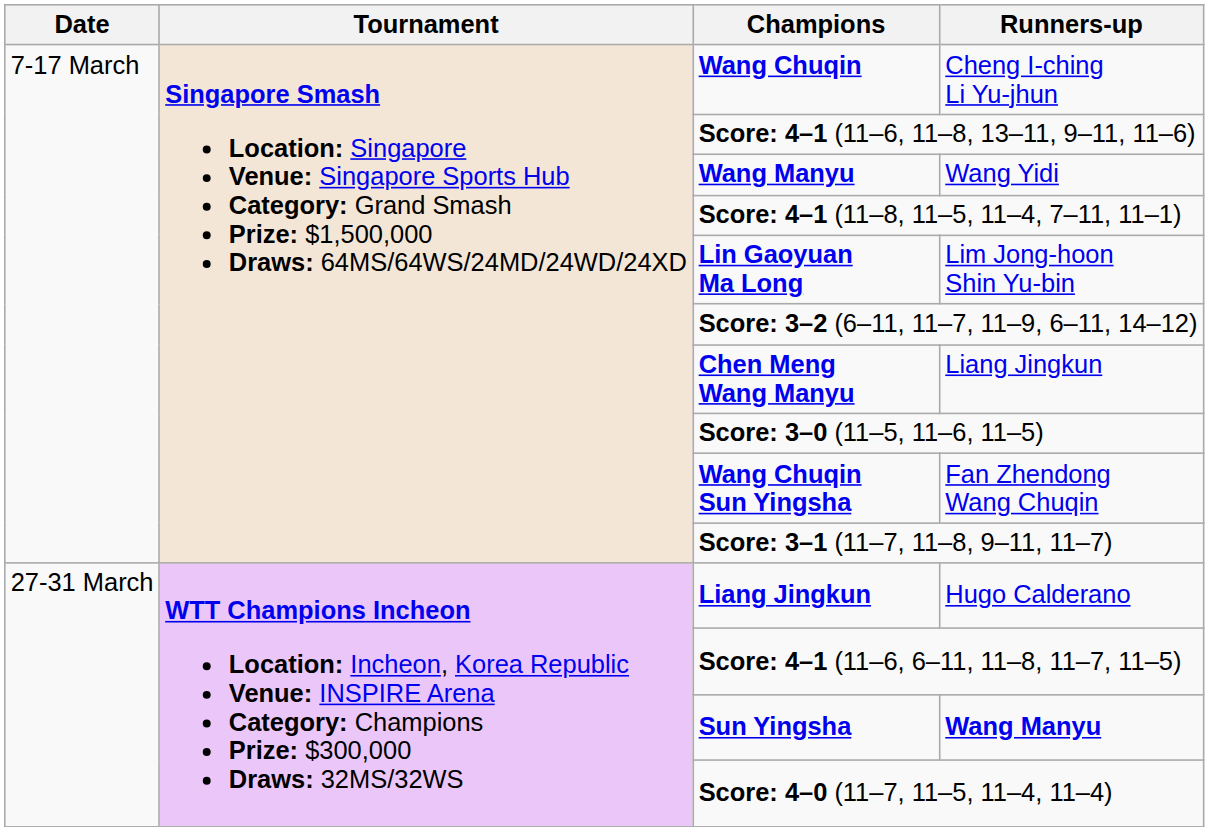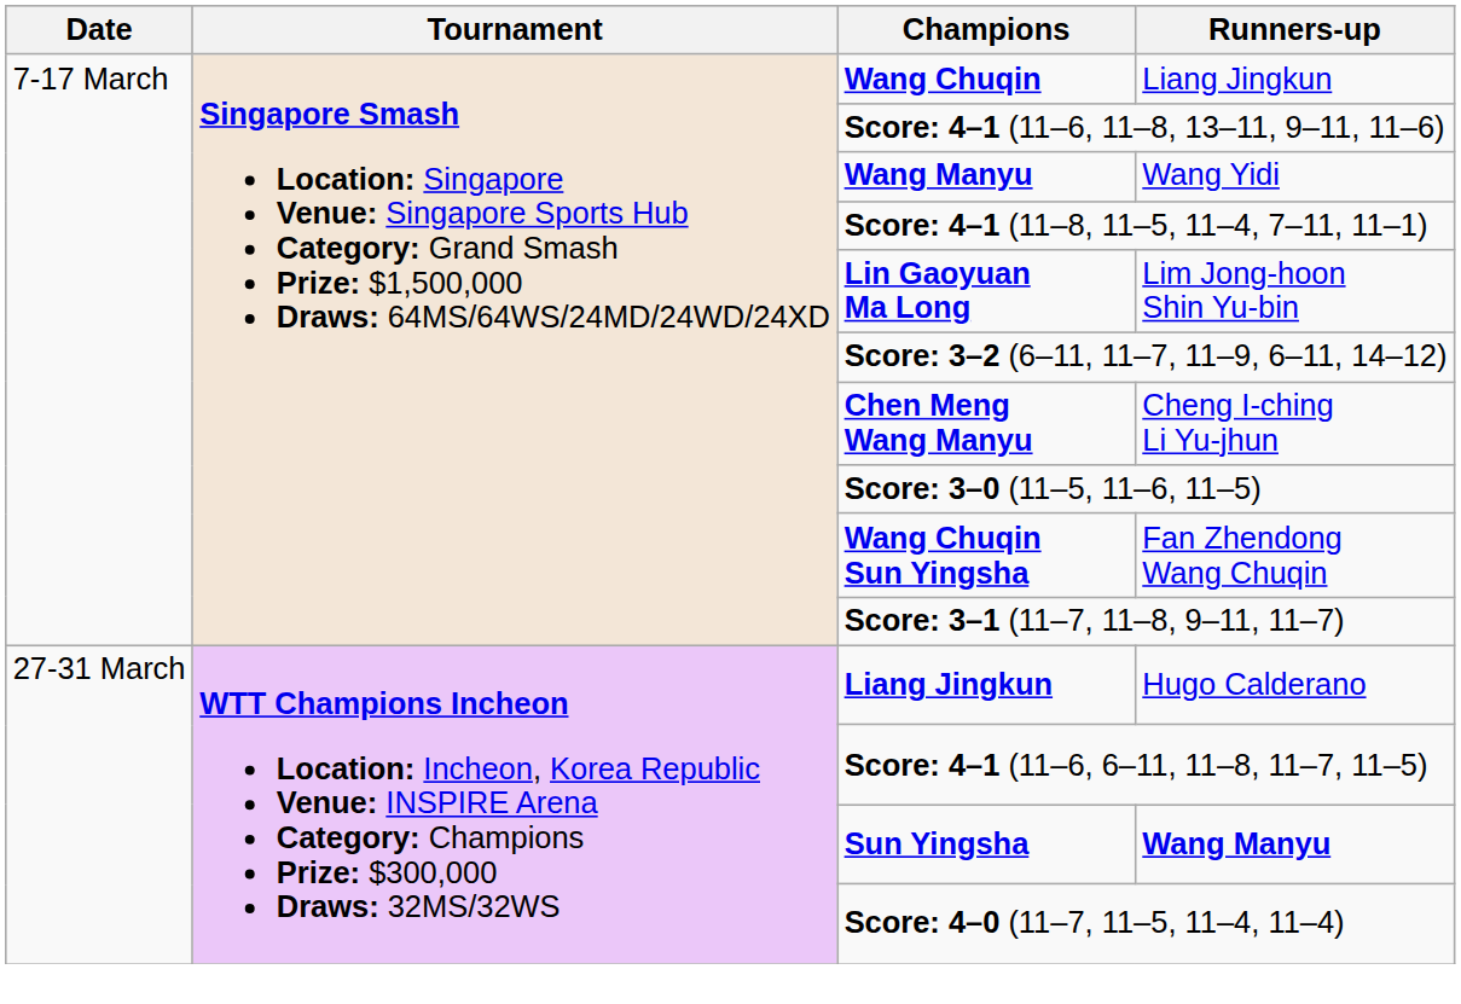 <table class="wikitable">
 <tr>
 <th scope=col>Date</th>
 <th scope=col>Tournament</th>
 <th scope=col>Champions</th>
 <th scope=col>Runners-up</th>
 </tr>
 <tr valign=top>
 <td rowspan=10>7-17 March</td>
 <td style="background:#f3e6d7;" rowspan="10"><br><strong><a href='#'>Singapore Smash</a></strong><ul><li><strong>Location:</strong> <a href='#'>Singapore</a></li><li><strong>Venue:</strong> <a href='#'>Singapore Sports Hub</a></li><li><strong>Category:</strong> Grand Smash</li><li><strong>Prize:</strong> $1,500,000</li><li><strong>Draws:</strong> 64MS/64WS/24MD/24WD/24XD</li></ul></td>
 <td><strong> <a href='#'>Wang Chuqin</a></strong></td>
-<td> <a href='#'>Cheng I-ching</a><br> <a href='#'>Li Yu-jhun</a></td>
+<td> <a href='#'>Liang Jingkun</a></td>
 </tr>
 <tr>
 <td colspan=2><strong>Score: 4–1</strong> (11–6, 11–8, 13–11, 9–11, 11–6)</td>
 </tr>
 <tr valign=top>
 <td><strong> <a href='#'>Wang Manyu</a></strong></td>
 <td> <a href='#'>Wang Yidi</a></td>
 </tr>
 <tr>
 <td colspan=2><strong>Score: 4–1</strong> (11–8, 11–5, 11–4, 7–11, 11–1)</td>
 </tr>
 <tr valign=top>
 <td><strong> <a href='#'>Lin Gaoyuan</a><br> <a href='#'>Ma Long</a></strong></td>
 <td> <a href='#'>Lim Jong-hoon</a><br> <a href='#'>Shin Yu-bin</a></td>
 </tr>
 <tr>
 <td colspan=2><strong>Score: 3–2</strong> (6–11, 11–7, 11–9, 6–11, 14–12)</td>
 </tr>
 <tr valign=top>
 <td><strong> <a href='#'>Chen Meng</a><br> <a href='#'>Wang Manyu</a></strong></td>
-<td> <a href='#'>Liang Jingkun</a></td>
+<td> <a href='#'>Cheng I-ching</a><br> <a href='#'>Li Yu-jhun</a></td>
 </tr>
 <tr>
 <td colspan=2><strong>Score: 3–0</strong> (11–5, 11–6, 11–5)</td>
 </tr>
 <tr valign=top>
 <td><strong> <a href='#'>Wang Chuqin</a><br> <a href='#'>Sun Yingsha</a></strong></td>
 <td> <a href='#'>Fan Zhendong</a><br> <a href='#'>Wang Chuqin</a></td>
 </tr>
 <tr>
 <td colspan=2><strong>Score: 3–1</strong> (11–7, 11–8, 9–11, 11–7)</td>
 </tr>
 <tr valign=top>
 <td rowspan=4>27-31 March</td>
 <td style="background:#EBC7F9;" rowspan="4"><br><strong><a href='#'>WTT Champions Incheon</a></strong><ul><li><strong>Location:</strong> <a href='#'>Incheon</a>, <a href='#'>Korea Republic</a></li><li><strong>Venue:</strong> <a href='#'>INSPIRE Arena</a></li><li><strong>Category:</strong> Champions</li><li><strong>Prize:</strong> $300,000</li><li><strong>Draws:</strong> 32MS/32WS</li></ul></td>
 <td valign=middle><strong> <a href='#'>Liang Jingkun</a></strong></td>
 <td valign=middle> <a href='#'>Hugo Calderano</a></td>
 </tr>
 <tr>
 <td colspan=2><strong>Score: 4–1</strong> (11–6, 6–11, 11–8, 11–7, 11–5)</td>
 </tr>
 <tr valign=middle>
 <td><strong> <a href='#'>Sun Yingsha</a></strong></td>
 <td><strong> <a href='#'>Wang Manyu</a></strong></td>
 </tr>
 <tr>
 <td colspan=2><strong>Score: 4–0</strong> (11–7, 11–5, 11–4, 11–4)</td>
 </tr>
 </table>
